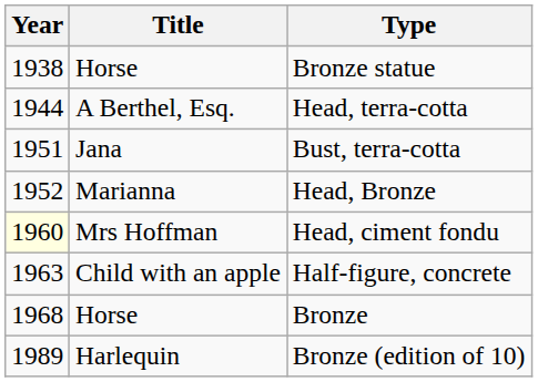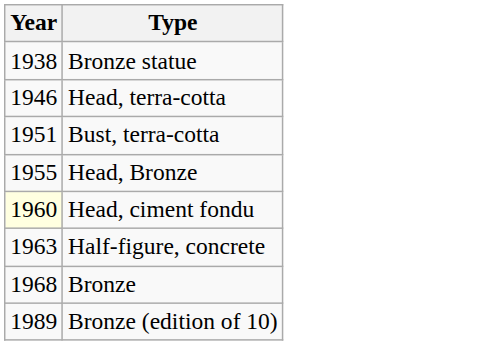 <table class="wikitable">
 <tr>
 <th>Year</th>
-<th>Title</th>
 <th>Type </th>
 </tr>
 <tr>
 <td>1938</td>
-<td>Horse</td>
 <td>Bronze statue</td>
 </tr>
 <tr>
-<td>1944</td>
-<td>A Berthel, Esq.</td>
+<td>1946</td>
 <td>Head, terra-cotta</td>
 </tr>
 <tr>
 <td>1951</td>
-<td>Jana</td>
 <td>Bust, terra-cotta</td>
 </tr>
 <tr>
-<td>1952</td>
-<td>Marianna</td>
+<td>1955</td>
 <td>Head, Bronze</td>
 </tr>
 <tr>
 <td style="background: lightyellow;">1960</td>
-<td>Mrs Hoffman</td>
 <td>Head, ciment fondu</td>
 </tr>
 <tr>
 <td>1963</td>
-<td>Child with an apple</td>
 <td>Half-figure, concrete</td>
 </tr>
 <tr>
 <td>1968</td>
-<td>Horse</td>
 <td>Bronze</td>
 </tr>
 <tr>
 <td>1989</td>
-<td>Harlequin</td>
 <td>Bronze (edition of 10)</td>
 </tr>
 </table>
